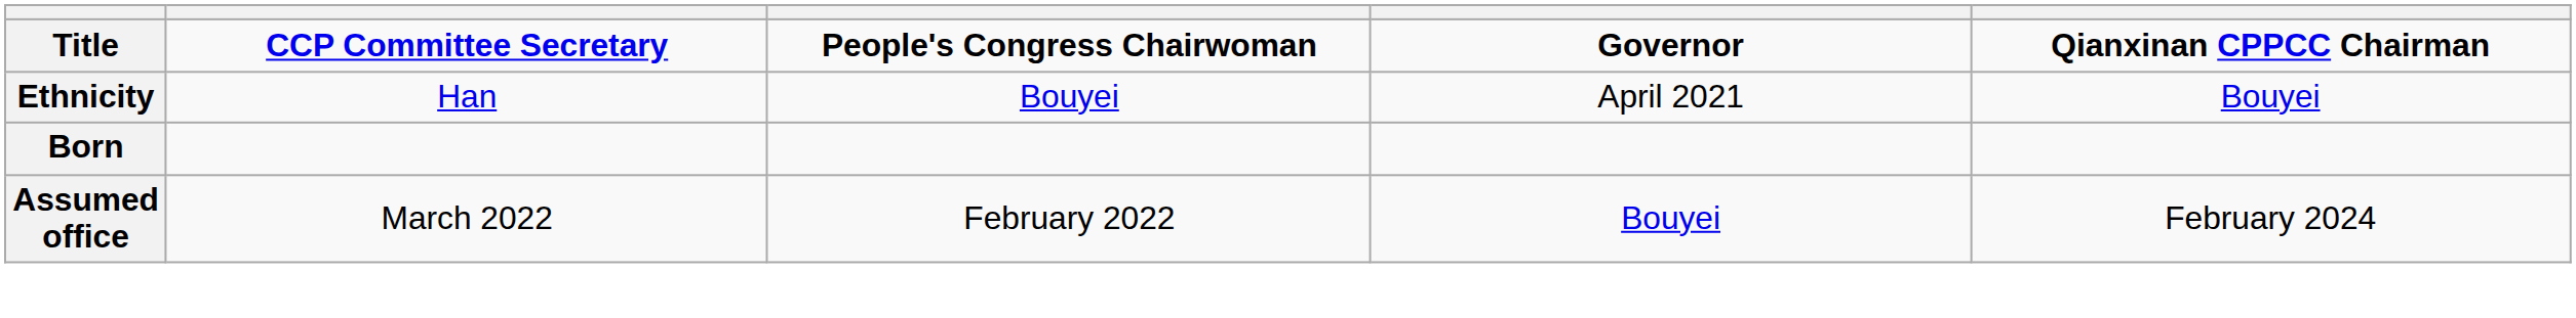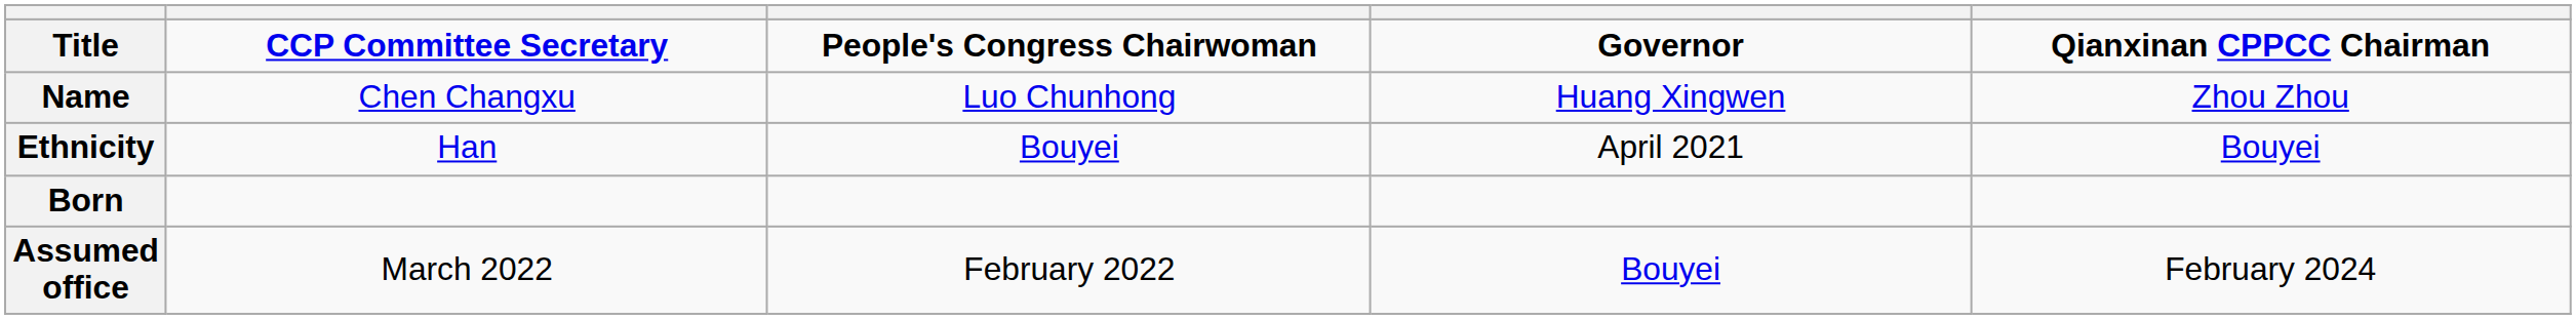 <table class="wikitable" style="margin:1em auto 1em auto; text-align:center">
 <tr>
 <th></th>
 <th style="width:25%"></th>
 <th style="width:25%"></th>
 <th style="width:25%"></th>
 <th style="width:25%"></th>
 </tr>
 <tr>
 <th>Title</th>
 <td style="text-align:center;"><strong><a href='#'>CCP Committee Secretary</a></strong></td>
 <td style="text-align:center;"><strong>People's Congress Chairwoman</strong></td>
 <td style="text-align:center;"><strong>Governor</strong></td>
 <td style="text-align:center;"><strong>Qianxinan <a href='#'>CPPCC</a> Chairman</strong></td>
+</tr>
+<tr>
+<th>Name</th>
+<td><a href='#'>Chen Changxu</a></td>
+<td><a href='#'>Luo Chunhong</a></td>
+<td><a href='#'>Huang Xingwen</a></td>
+<td><a href='#'>Zhou Zhou</a></td>
 </tr>
 <tr>
 <th>Ethnicity</th>
 <td><a href='#'>Han</a></td>
 <td><a href='#'>Bouyei</a></td>
 <td>April 2021</td>
 <td><a href='#'>Bouyei</a></td>
 </tr>
 <tr>
 <th>Born</th>
 <td></td>
 <td></td>
 <td></td>
 <td></td>
 </tr>
 <tr>
 <th>Assumed office</th>
 <td>March 2022</td>
 <td>February 2022</td>
 <td><a href='#'>Bouyei</a></td>
 <td>February 2024</td>
 </tr>
 </table>
